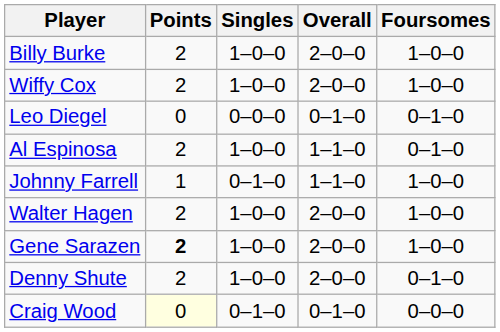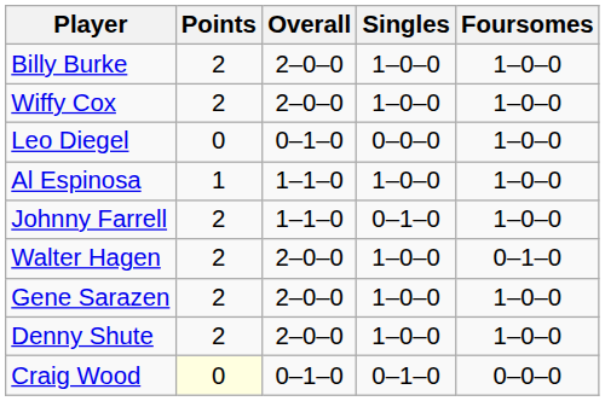 <table class="wikitable sortable" style="text-align:center">
 <tr>
 <th>Player</th>
 <th>Points</th>
+<th>Overall</th>
 <th>Singles</th>
-<th>Overall</th>
 <th>Foursomes</th>
 </tr>
 <tr>
 <td align=left><a href='#'>Billy Burke</a></td>
 <td>2</td>
+<td>2–0–0</td>
 <td>1–0–0</td>
-<td>2–0–0</td>
 <td>1–0–0</td>
 </tr>
 <tr>
 <td align=left><a href='#'>Wiffy Cox</a></td>
 <td>2</td>
+<td>2–0–0</td>
 <td>1–0–0</td>
-<td>2–0–0</td>
 <td>1–0–0</td>
 </tr>
 <tr>
 <td align=left><a href='#'>Leo Diegel</a></td>
 <td>0</td>
+<td>0–1–0</td>
 <td>0–0–0</td>
-<td>0–1–0</td>
-<td>0–1–0</td>
+<td>1–0–0</td>
 </tr>
 <tr>
 <td align=left><a href='#'>Al Espinosa</a></td>
-<td>2</td>
+<td>1</td>
+<td>1–1–0</td>
 <td>1–0–0</td>
-<td>1–1–0</td>
-<td>0–1–0</td>
+<td>1–0–0</td>
 </tr>
 <tr>
 <td align=left><a href='#'>Johnny Farrell</a></td>
-<td>1</td>
+<td>2</td>
+<td>1–1–0</td>
 <td>0–1–0</td>
-<td>1–1–0</td>
 <td>1–0–0</td>
 </tr>
 <tr>
 <td align=left><a href='#'>Walter Hagen</a></td>
 <td>2</td>
-<td>1–0–0</td>
 <td>2–0–0</td>
 <td>1–0–0</td>
+<td>0–1–0</td>
 </tr>
 <tr>
 <td align=left><a href='#'>Gene Sarazen</a></td>
-<td><strong>2</strong></td>
+<td>2</td>
+<td>2–0–0</td>
 <td>1–0–0</td>
-<td>2–0–0</td>
 <td>1–0–0</td>
 </tr>
 <tr>
 <td align=left><a href='#'>Denny Shute</a></td>
 <td>2</td>
+<td>2–0–0</td>
 <td>1–0–0</td>
-<td>2–0–0</td>
-<td>0–1–0</td>
+<td>1–0–0</td>
 </tr>
 <tr>
 <td align=left><a href='#'>Craig Wood</a></td>
 <td style="background: lightyellow;">0</td>
 <td>0–1–0</td>
 <td>0–1–0</td>
 <td>0–0–0</td>
 </tr>
 </table>
